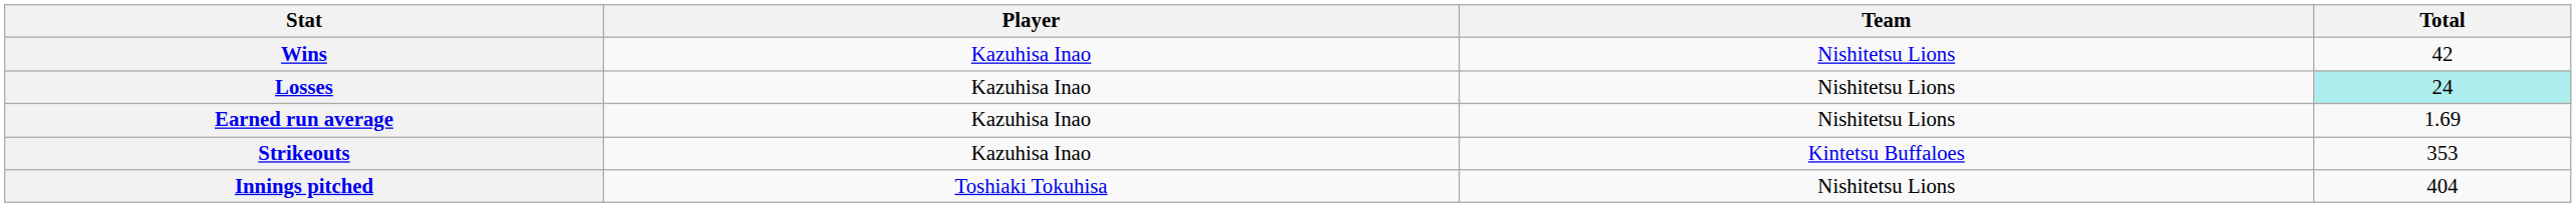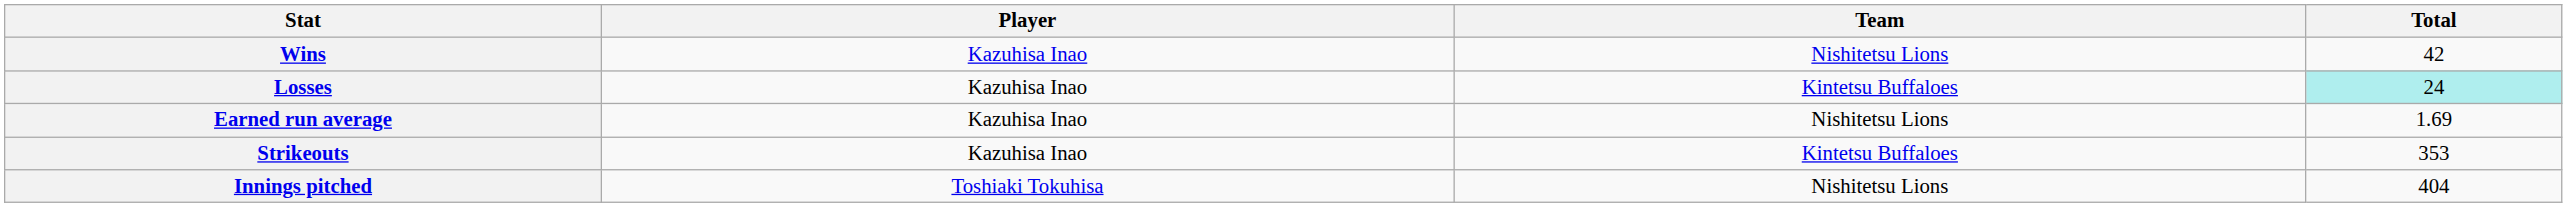 <table class="wikitable" style="text-align:center;">
 <tr>
 <th scope="col" width="7%">Stat</th>
 <th scope="col" width="10%">Player</th>
 <th scope="col" width="10%">Team</th>
 <th scope="col" width="3%">Total</th>
 </tr>
 <tr>
 <th scope="row" style="text-align:center;"><a href='#'>Wins</a></th>
 <td><a href='#'>Kazuhisa Inao</a></td>
 <td><a href='#'>Nishitetsu Lions</a></td>
 <td>42</td>
 </tr>
 <tr>
 <th scope="row" style="text-align:center;"><a href='#'>Losses</a></th>
 <td>Kazuhisa Inao</td>
-<td>Nishitetsu Lions</td>
+<td><a href='#'>Kintetsu Buffaloes</a></td>
 <td style="background: paleturquoise;">24</td>
 </tr>
 <tr>
 <th scope="row" style="text-align:center;"><a href='#'>Earned run average</a></th>
 <td>Kazuhisa Inao</td>
 <td>Nishitetsu Lions</td>
 <td>1.69</td>
 </tr>
 <tr>
 <th scope="row" style="text-align:center;"><a href='#'>Strikeouts</a></th>
 <td>Kazuhisa Inao</td>
 <td><a href='#'>Kintetsu Buffaloes</a></td>
 <td>353</td>
 </tr>
 <tr>
 <th scope="row" style="text-align:center;"><a href='#'>Innings pitched</a></th>
 <td><a href='#'>Toshiaki Tokuhisa</a></td>
 <td>Nishitetsu Lions</td>
 <td>404</td>
 </tr>
 </table>
